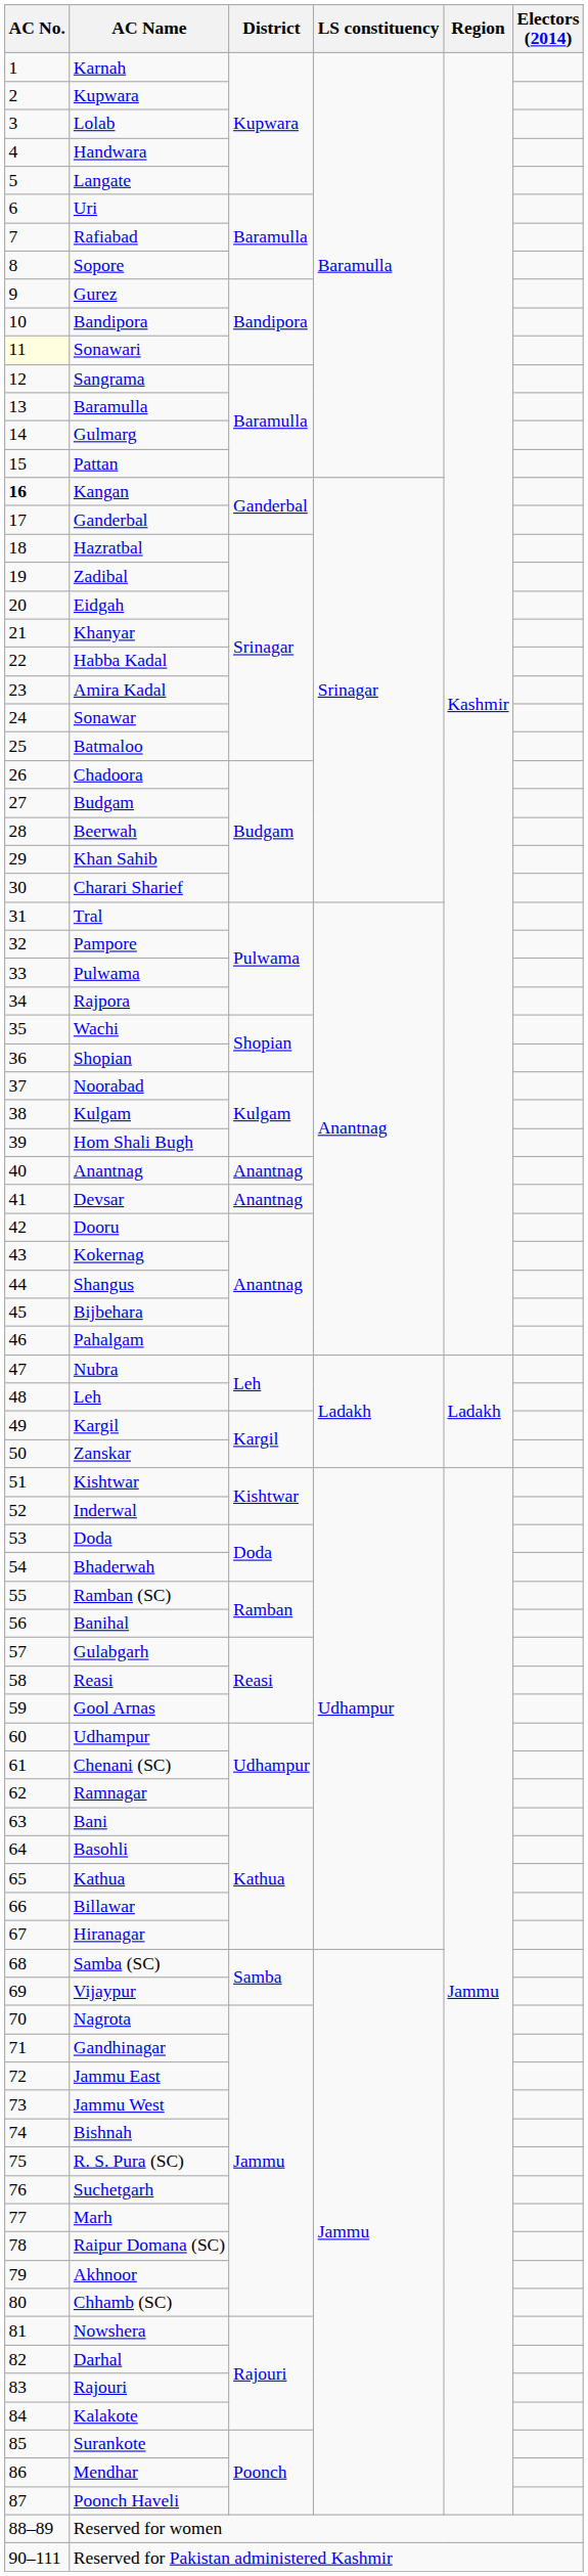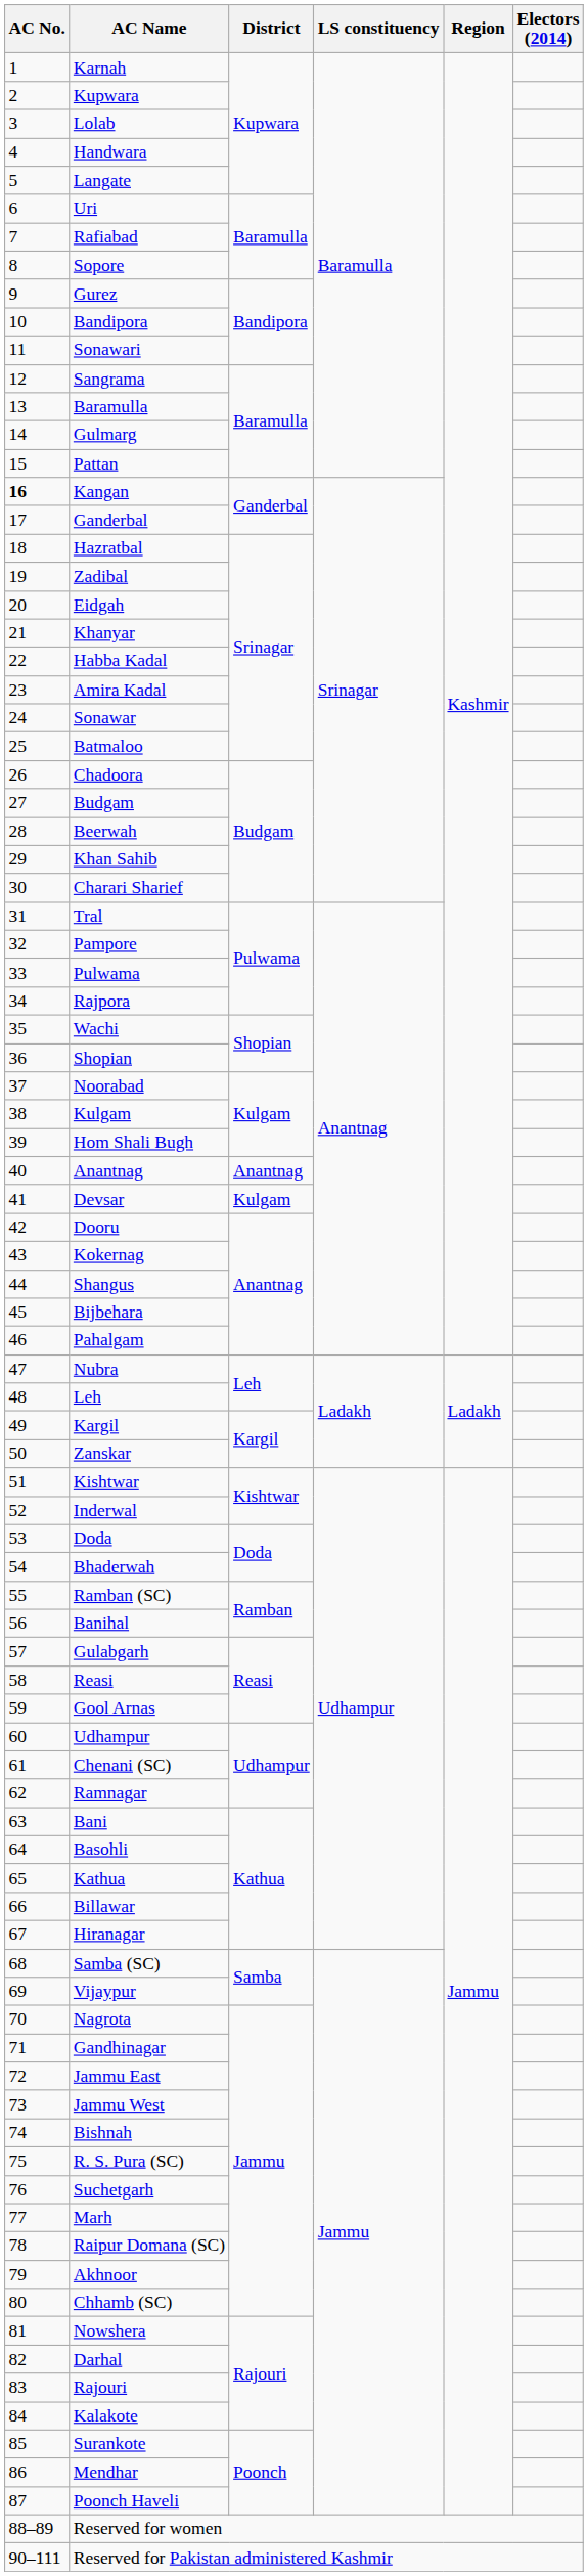 <table class="wikitable sortable">
 <tr>
 <th>AC No.</th>
 <th>AC Name</th>
 <th>District</th>
 <th>LS constituency</th>
 <th>Region</th>
 <th>Electors<br>(<a href='#'>2014</a>)</th>
 </tr>
 <tr>
 <td>1</td>
 <td><a href='#'>Karnah</a></td>
 <td rowspan=5><a href='#'>Kupwara</a></td>
 <td rowspan=15><a href='#'>Baramulla</a></td>
 <td rowspan=46><a href='#'>Kashmir</a></td>
 <td></td>
 </tr>
 <tr>
 <td>2</td>
 <td><a href='#'>Kupwara</a></td>
 <td></td>
 </tr>
 <tr>
 <td>3</td>
 <td><a href='#'>Lolab</a></td>
 <td></td>
 </tr>
 <tr>
 <td>4</td>
 <td><a href='#'>Handwara</a></td>
 <td></td>
 </tr>
 <tr>
 <td>5</td>
 <td><a href='#'>Langate</a></td>
 <td></td>
 </tr>
 <tr>
 <td>6</td>
 <td><a href='#'>Uri</a></td>
 <td rowspan=3><a href='#'>Baramulla</a></td>
 <td></td>
 </tr>
 <tr>
 <td>7</td>
 <td><a href='#'>Rafiabad</a></td>
 <td></td>
 </tr>
 <tr>
 <td>8</td>
 <td><a href='#'>Sopore</a></td>
 <td></td>
 </tr>
 <tr>
 <td>9</td>
 <td><a href='#'>Gurez</a></td>
 <td rowspan=3><a href='#'>Bandipora</a></td>
 <td></td>
 </tr>
 <tr>
 <td>10</td>
 <td><a href='#'>Bandipora</a></td>
 <td></td>
 </tr>
 <tr>
-<td style="background: lightyellow;">11</td>
+<td>11</td>
 <td><a href='#'>Sonawari</a></td>
 <td></td>
 </tr>
 <tr>
 <td>12</td>
 <td><a href='#'>Sangrama</a></td>
 <td rowspan=4><a href='#'>Baramulla</a></td>
 <td></td>
 </tr>
 <tr>
 <td>13</td>
 <td><a href='#'>Baramulla</a></td>
 <td></td>
 </tr>
 <tr>
 <td>14</td>
 <td><a href='#'>Gulmarg</a></td>
 <td></td>
 </tr>
 <tr>
 <td>15</td>
 <td><a href='#'>Pattan</a></td>
 <td></td>
 </tr>
 <tr>
 <td><strong>16</strong></td>
 <td><a href='#'>Kangan</a></td>
 <td rowspan=2><a href='#'>Ganderbal</a></td>
 <td rowspan=15><a href='#'>Srinagar</a></td>
 <td></td>
 </tr>
 <tr>
 <td>17</td>
 <td><a href='#'>Ganderbal</a></td>
 <td></td>
 </tr>
 <tr>
 <td>18</td>
 <td><a href='#'>Hazratbal</a></td>
 <td rowspan=8><a href='#'>Srinagar</a></td>
 <td></td>
 </tr>
 <tr>
 <td>19</td>
 <td><a href='#'>Zadibal</a></td>
 <td></td>
 </tr>
 <tr>
 <td>20</td>
 <td><a href='#'>Eidgah</a></td>
 <td></td>
 </tr>
 <tr>
 <td>21</td>
 <td><a href='#'>Khanyar</a></td>
 <td></td>
 </tr>
 <tr>
 <td>22</td>
 <td><a href='#'>Habba Kadal</a></td>
 <td></td>
 </tr>
 <tr>
 <td>23</td>
 <td><a href='#'>Amira Kadal</a></td>
 <td></td>
 </tr>
 <tr>
 <td>24</td>
 <td><a href='#'>Sonawar</a></td>
 <td></td>
 </tr>
 <tr>
 <td>25</td>
 <td><a href='#'>Batmaloo</a></td>
 <td></td>
 </tr>
 <tr>
 <td>26</td>
 <td><a href='#'>Chadoora</a></td>
 <td rowspan=5><a href='#'>Budgam</a></td>
 <td></td>
 </tr>
 <tr>
 <td>27</td>
 <td><a href='#'>Budgam</a></td>
 <td></td>
 </tr>
 <tr>
 <td>28</td>
 <td><a href='#'>Beerwah</a></td>
 <td></td>
 </tr>
 <tr>
 <td>29</td>
 <td><a href='#'>Khan Sahib</a></td>
 <td></td>
 </tr>
 <tr>
 <td>30</td>
 <td><a href='#'>Charari Sharief</a></td>
 <td></td>
 </tr>
 <tr>
 <td>31</td>
 <td><a href='#'>Tral</a></td>
 <td rowspan=4><a href='#'>Pulwama</a></td>
 <td rowspan=16><a href='#'>Anantnag</a></td>
 <td></td>
 </tr>
 <tr>
 <td>32</td>
 <td><a href='#'>Pampore</a></td>
 <td></td>
 </tr>
 <tr>
 <td>33</td>
 <td><a href='#'>Pulwama</a></td>
 <td></td>
 </tr>
 <tr>
 <td>34</td>
 <td><a href='#'>Rajpora</a></td>
 <td></td>
 </tr>
 <tr>
 <td>35</td>
 <td><a href='#'>Wachi</a></td>
 <td rowspan=2><a href='#'>Shopian</a></td>
 <td></td>
 </tr>
 <tr>
 <td>36</td>
 <td><a href='#'>Shopian</a></td>
 <td></td>
 </tr>
 <tr>
 <td>37</td>
 <td><a href='#'>Noorabad</a></td>
 <td rowspan=3><a href='#'>Kulgam</a></td>
 <td></td>
 </tr>
 <tr>
 <td>38</td>
 <td><a href='#'>Kulgam</a></td>
 <td></td>
 </tr>
 <tr>
 <td>39</td>
 <td><a href='#'>Hom Shali Bugh</a></td>
 <td></td>
 </tr>
 <tr>
 <td>40</td>
 <td><a href='#'>Anantnag</a></td>
 <td><a href='#'>Anantnag</a></td>
 <td></td>
 </tr>
 <tr>
 <td>41</td>
 <td><a href='#'>Devsar</a></td>
-<td><a href='#'>Anantnag</a></td>
+<td><a href='#'>Kulgam</a></td>
 <td></td>
 </tr>
 <tr>
 <td>42</td>
 <td><a href='#'>Dooru</a></td>
 <td rowspan=5><a href='#'>Anantnag</a></td>
 <td></td>
 </tr>
 <tr>
 <td>43</td>
 <td><a href='#'>Kokernag</a></td>
 <td></td>
 </tr>
 <tr>
 <td>44</td>
 <td><a href='#'>Shangus</a></td>
 <td></td>
 </tr>
 <tr>
 <td>45</td>
 <td><a href='#'>Bijbehara</a></td>
 <td></td>
 </tr>
 <tr>
 <td>46</td>
 <td><a href='#'>Pahalgam</a></td>
 <td></td>
 </tr>
 <tr>
 <td>47</td>
 <td><a href='#'>Nubra</a></td>
 <td rowspan=2><a href='#'>Leh</a></td>
 <td rowspan=4><a href='#'>Ladakh</a></td>
 <td rowspan=4><a href='#'>Ladakh</a></td>
 <td></td>
 </tr>
 <tr>
 <td>48</td>
 <td><a href='#'>Leh</a></td>
 <td></td>
 </tr>
 <tr>
 <td>49</td>
 <td><a href='#'>Kargil</a></td>
 <td rowspan=2><a href='#'>Kargil</a></td>
 <td></td>
 </tr>
 <tr>
 <td>50</td>
 <td><a href='#'>Zanskar</a></td>
 <td></td>
 </tr>
 <tr>
 <td>51</td>
 <td><a href='#'>Kishtwar</a></td>
 <td rowspan=2><a href='#'>Kishtwar</a></td>
 <td rowspan=17><a href='#'>Udhampur</a></td>
 <td rowspan=37><a href='#'>Jammu</a></td>
 <td></td>
 </tr>
 <tr>
 <td>52</td>
 <td><a href='#'>Inderwal</a></td>
 <td></td>
 </tr>
 <tr>
 <td>53</td>
 <td><a href='#'>Doda</a></td>
 <td rowspan=2><a href='#'>Doda</a></td>
 <td></td>
 </tr>
 <tr>
 <td>54</td>
 <td><a href='#'>Bhaderwah</a></td>
 <td></td>
 </tr>
 <tr>
 <td>55</td>
 <td><a href='#'>Ramban</a> (SC)</td>
 <td rowspan=2><a href='#'>Ramban</a></td>
 <td></td>
 </tr>
 <tr>
 <td>56</td>
 <td><a href='#'>Banihal</a></td>
 <td></td>
 </tr>
 <tr>
 <td>57</td>
 <td><a href='#'>Gulabgarh</a></td>
 <td rowspan=3><a href='#'>Reasi</a></td>
 <td></td>
 </tr>
 <tr>
 <td>58</td>
 <td><a href='#'>Reasi</a></td>
 <td></td>
 </tr>
 <tr>
 <td>59</td>
 <td><a href='#'>Gool Arnas</a></td>
 <td></td>
 </tr>
 <tr>
 <td>60</td>
 <td><a href='#'>Udhampur</a></td>
 <td rowspan=3><a href='#'>Udhampur</a></td>
 <td></td>
 </tr>
 <tr>
 <td>61</td>
 <td><a href='#'>Chenani</a> (SC)</td>
 <td></td>
 </tr>
 <tr>
 <td>62</td>
 <td><a href='#'>Ramnagar</a></td>
 <td></td>
 </tr>
 <tr>
 <td>63</td>
 <td><a href='#'>Bani</a></td>
 <td rowspan=5><a href='#'>Kathua</a></td>
 <td></td>
 </tr>
 <tr>
 <td>64</td>
 <td><a href='#'>Basohli</a></td>
 <td></td>
 </tr>
 <tr>
 <td>65</td>
 <td><a href='#'>Kathua</a></td>
 <td></td>
 </tr>
 <tr>
 <td>66</td>
 <td><a href='#'>Billawar</a></td>
 <td></td>
 </tr>
 <tr>
 <td>67</td>
 <td><a href='#'>Hiranagar</a></td>
 <td></td>
 </tr>
 <tr>
 <td>68</td>
 <td><a href='#'>Samba</a> (SC)</td>
 <td rowspan=2><a href='#'>Samba</a></td>
 <td rowspan=20><a href='#'>Jammu</a></td>
 <td></td>
 </tr>
 <tr>
 <td>69</td>
 <td><a href='#'>Vijaypur</a></td>
 <td></td>
 </tr>
 <tr>
 <td>70</td>
 <td><a href='#'>Nagrota</a></td>
 <td rowspan=11><a href='#'>Jammu</a></td>
 <td></td>
 </tr>
 <tr>
 <td>71</td>
 <td><a href='#'>Gandhinagar</a></td>
 <td></td>
 </tr>
 <tr>
 <td>72</td>
 <td><a href='#'>Jammu East</a></td>
 <td></td>
 </tr>
 <tr>
 <td>73</td>
 <td><a href='#'>Jammu West</a></td>
 <td></td>
 </tr>
 <tr>
 <td>74</td>
 <td><a href='#'>Bishnah</a></td>
 <td></td>
 </tr>
 <tr>
 <td>75</td>
 <td><a href='#'>R. S. Pura</a> (SC)</td>
 <td></td>
 </tr>
 <tr>
 <td>76</td>
 <td><a href='#'>Suchetgarh</a></td>
 <td></td>
 </tr>
 <tr>
 <td>77</td>
 <td><a href='#'>Marh</a></td>
 <td></td>
 </tr>
 <tr>
 <td>78</td>
 <td><a href='#'>Raipur Domana</a> (SC)</td>
 <td></td>
 </tr>
 <tr>
 <td>79</td>
 <td><a href='#'>Akhnoor</a></td>
 <td></td>
 </tr>
 <tr>
 <td>80</td>
 <td><a href='#'>Chhamb</a> (SC)</td>
 <td></td>
 </tr>
 <tr>
 <td>81</td>
 <td><a href='#'>Nowshera</a></td>
 <td rowspan=4><a href='#'>Rajouri</a></td>
 <td></td>
 </tr>
 <tr>
 <td>82</td>
 <td><a href='#'>Darhal</a></td>
 <td></td>
 </tr>
 <tr>
 <td>83</td>
 <td><a href='#'>Rajouri</a></td>
 <td></td>
 </tr>
 <tr>
 <td>84</td>
 <td><a href='#'>Kalakote</a></td>
 <td></td>
 </tr>
 <tr>
 <td>85</td>
 <td><a href='#'>Surankote</a></td>
 <td rowspan=3><a href='#'>Poonch</a></td>
 <td></td>
 </tr>
 <tr>
 <td>86</td>
 <td><a href='#'>Mendhar</a></td>
 <td></td>
 </tr>
 <tr>
 <td>87</td>
 <td><a href='#'>Poonch Haveli</a></td>
 <td></td>
 </tr>
 <tr>
 <td>88–89</td>
 <td colspan="5">Reserved for women</td>
 </tr>
 <tr>
 <td>90–111</td>
 <td colspan="5">Reserved for <a href='#'>Pakistan administered Kashmir</a></td>
 </tr>
 </table>
